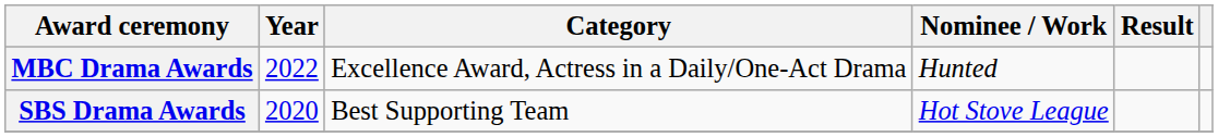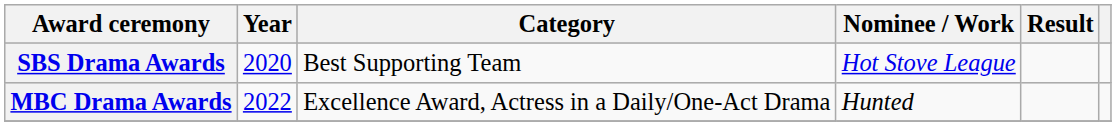 <table class="wikitable plainrowheaders sortable">
 <tr>
 <th scope="col">Award ceremony</th>
 <th scope="col">Year</th>
 <th scope="col">Category</th>
 <th scope="col">Nominee / Work</th>
 <th scope="col">Result</th>
 <th scope="col" class="unsortable"></th>
 </tr>
 <tr>
+<th scope="row"  rowspan="1"><a href='#'>SBS Drama Awards</a></th>
+<td><a href='#'>2020</a></td>
+<td>Best Supporting Team </td>
+<td><em><a href='#'>Hot Stove League</a></em></td>
+<td></td>
+<td></td>
+</tr>
+<tr>
 <th scope="row"><a href='#'>MBC Drama Awards</a></th>
 <td><a href='#'>2022</a></td>
 <td>Excellence Award, Actress in a Daily/One-Act Drama</td>
 <td><em>Hunted</em></td>
 <td></td>
 <td></td>
 </tr>
 <tr>
-<th scope="row"  rowspan="1"><a href='#'>SBS Drama Awards</a></th>
-<td><a href='#'>2020</a></td>
-<td>Best Supporting Team </td>
-<td><em><a href='#'>Hot Stove League</a></em></td>
-<td></td>
-<td></td>
-</tr>
-<tr>
 </tr>
 </table>
